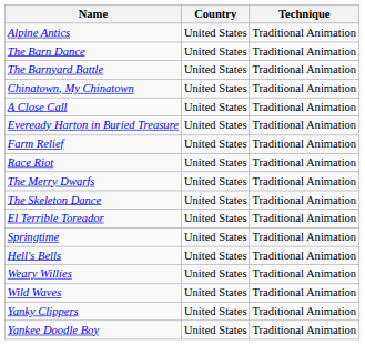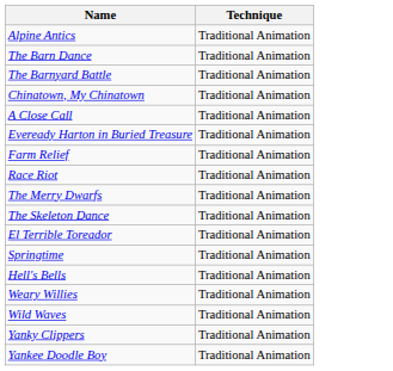 <table class="wikitable sortable">
 <tr>
 <th>Name</th>
-<th>Country</th>
 <th>Technique</th>
 </tr>
 <tr>
 <td><em><a href='#'>Alpine Antics</a></em></td>
-<td>United States</td>
 <td>Traditional Animation</td>
 </tr>
 <tr>
 <td><em><a href='#'>The Barn Dance</a></em></td>
-<td>United States</td>
 <td>Traditional Animation</td>
 </tr>
 <tr>
 <td><em><a href='#'>The Barnyard Battle</a></em></td>
-<td>United States</td>
 <td>Traditional Animation</td>
 </tr>
 <tr>
 <td><em><a href='#'>Chinatown, My Chinatown</a></em></td>
-<td>United States</td>
 <td>Traditional Animation</td>
 </tr>
 <tr>
 <td><em><a href='#'>A Close Call</a></em></td>
-<td>United States</td>
 <td>Traditional Animation</td>
 </tr>
 <tr>
 <td><em><a href='#'>Eveready Harton in Buried Treasure</a></em></td>
-<td>United States</td>
 <td>Traditional Animation</td>
 </tr>
 <tr>
 <td><em><a href='#'>Farm Relief</a></em></td>
-<td>United States</td>
 <td>Traditional Animation</td>
 </tr>
 <tr>
 <td><em><a href='#'>Race Riot</a></em></td>
-<td>United States</td>
 <td>Traditional Animation</td>
 </tr>
 <tr>
 <td><em><a href='#'>The Merry Dwarfs</a></em></td>
-<td>United States</td>
 <td>Traditional Animation</td>
 </tr>
 <tr>
 <td><em><a href='#'>The Skeleton Dance</a></em></td>
-<td>United States</td>
 <td>Traditional Animation</td>
 </tr>
 <tr>
 <td><em><a href='#'>El Terrible Toreador</a></em></td>
-<td>United States</td>
 <td>Traditional Animation</td>
 </tr>
 <tr>
 <td><em><a href='#'>Springtime</a></em></td>
-<td>United States</td>
 <td>Traditional Animation</td>
 </tr>
 <tr>
 <td><em><a href='#'>Hell's Bells</a></em></td>
-<td>United States</td>
 <td>Traditional Animation</td>
 </tr>
 <tr>
 <td><em><a href='#'>Weary Willies</a></em></td>
-<td>United States</td>
 <td>Traditional Animation</td>
 </tr>
 <tr>
 <td><em><a href='#'>Wild Waves</a></em></td>
-<td>United States</td>
 <td>Traditional Animation</td>
 </tr>
 <tr>
 <td><em><a href='#'>Yanky Clippers</a></em></td>
-<td>United States</td>
 <td>Traditional Animation</td>
 </tr>
 <tr>
 <td><em><a href='#'>Yankee Doodle Boy</a></em></td>
-<td>United States</td>
 <td>Traditional Animation</td>
 </tr>
 </table>
